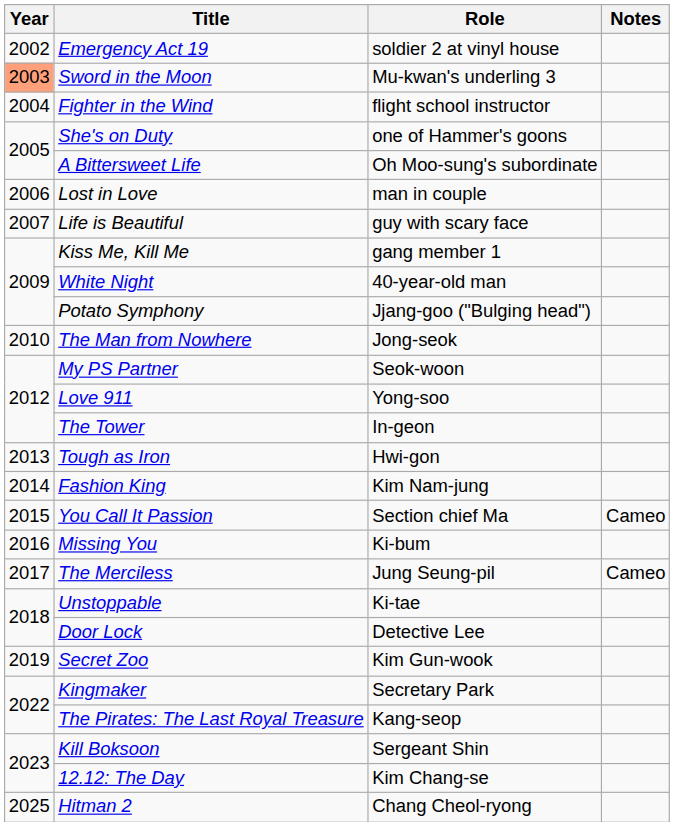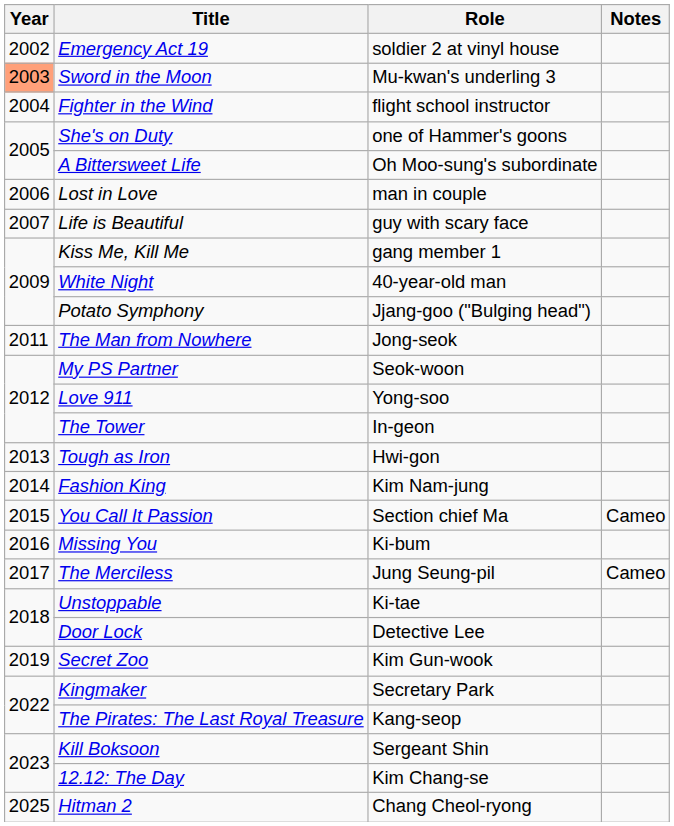 <table class="wikitable sortable">
 <tr>
 <th>Year</th>
 <th>Title</th>
 <th>Role</th>
 <th>Notes</th>
 </tr>
 <tr>
 <td>2002</td>
 <td><em><a href='#'>Emergency Act 19</a></em></td>
 <td>soldier 2 at vinyl house</td>
 <td></td>
 </tr>
 <tr>
 <td style="background: lightsalmon;">2003</td>
 <td><em><a href='#'>Sword in the Moon</a></em></td>
 <td>Mu-kwan's underling 3</td>
 <td></td>
 </tr>
 <tr>
 <td>2004</td>
 <td><em><a href='#'>Fighter in the Wind</a></em></td>
 <td>flight school instructor</td>
 <td></td>
 </tr>
 <tr>
 <td rowspan=2>2005</td>
 <td><em><a href='#'>She's on Duty</a></em></td>
 <td>one of Hammer's goons</td>
 <td></td>
 </tr>
 <tr>
 <td><em><a href='#'>A Bittersweet Life</a></em></td>
 <td>Oh Moo-sung's subordinate</td>
 <td></td>
 </tr>
 <tr>
 <td>2006</td>
 <td><em>Lost in Love</em></td>
 <td>man in couple</td>
 <td></td>
 </tr>
 <tr>
 <td>2007</td>
 <td><em>Life is Beautiful</em></td>
 <td>guy with scary face</td>
 <td></td>
 </tr>
 <tr>
 <td rowspan=3>2009</td>
 <td><em>Kiss Me, Kill Me</em></td>
 <td>gang member 1</td>
 <td></td>
 </tr>
 <tr>
 <td><em><a href='#'>White Night</a></em></td>
 <td>40-year-old man</td>
 <td></td>
 </tr>
 <tr>
 <td><em>Potato Symphony</em></td>
 <td>Jjang-goo ("Bulging head")</td>
 <td></td>
 </tr>
 <tr>
-<td>2010</td>
+<td>2011</td>
 <td><em><a href='#'>The Man from Nowhere</a></em></td>
 <td>Jong-seok</td>
 <td></td>
 </tr>
 <tr>
 <td rowspan=3>2012</td>
 <td><em><a href='#'>My PS Partner</a></em></td>
 <td>Seok-woon</td>
 <td></td>
 </tr>
 <tr>
 <td><em><a href='#'>Love 911</a></em></td>
 <td>Yong-soo</td>
 <td></td>
 </tr>
 <tr>
 <td><em><a href='#'>The Tower</a></em></td>
 <td>In-geon</td>
 <td></td>
 </tr>
 <tr>
 <td>2013</td>
 <td><em><a href='#'>Tough as Iron</a></em></td>
 <td>Hwi-gon</td>
 <td></td>
 </tr>
 <tr>
 <td>2014</td>
 <td><em><a href='#'>Fashion King</a></em></td>
 <td>Kim Nam-jung</td>
 <td></td>
 </tr>
 <tr>
 <td>2015</td>
 <td><em><a href='#'>You Call It Passion</a></em></td>
 <td>Section chief Ma</td>
 <td>Cameo</td>
 </tr>
 <tr>
 <td>2016</td>
 <td><em><a href='#'>Missing You</a></em></td>
 <td>Ki-bum</td>
 <td></td>
 </tr>
 <tr>
 <td>2017</td>
 <td><em><a href='#'>The Merciless</a></em></td>
 <td>Jung Seung-pil</td>
 <td>Cameo</td>
 </tr>
 <tr>
 <td rowspan=2>2018</td>
 <td><em><a href='#'>Unstoppable</a></em></td>
 <td>Ki-tae</td>
 <td></td>
 </tr>
 <tr>
 <td><em><a href='#'>Door Lock</a></em></td>
 <td>Detective Lee</td>
 <td></td>
 </tr>
 <tr>
 <td>2019</td>
 <td><em><a href='#'>Secret Zoo</a></em></td>
 <td>Kim Gun-wook</td>
 <td></td>
 </tr>
 <tr>
 <td rowspan=2>2022</td>
 <td><em><a href='#'>Kingmaker</a></em></td>
 <td>Secretary Park</td>
 <td></td>
 </tr>
 <tr>
 <td><em><a href='#'>The Pirates: The Last Royal Treasure</a></em></td>
 <td>Kang-seop</td>
 <td></td>
 </tr>
 <tr>
 <td rowspan="2">2023</td>
 <td><em><a href='#'>Kill Boksoon</a></em></td>
 <td>Sergeant Shin</td>
 <td></td>
 </tr>
 <tr>
 <td><em><a href='#'>12.12: The Day</a></em></td>
 <td>Kim Chang-se</td>
 <td></td>
 </tr>
 <tr>
 <td>2025</td>
 <td><em><a href='#'>Hitman 2</a></em></td>
 <td>Chang Cheol-ryong</td>
 <td style="text-align:center"></td>
 </tr>
 </table>
